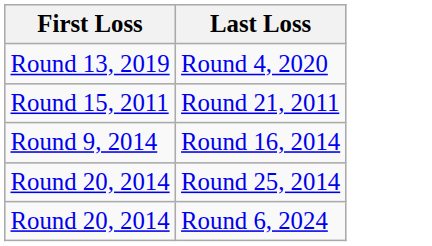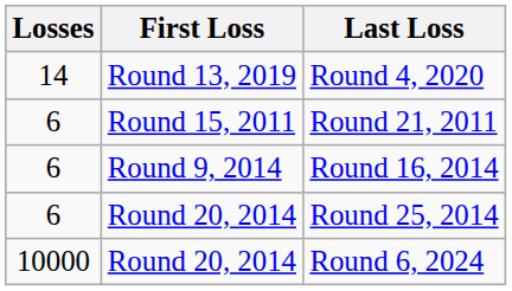 <table class="wikitable">
 <tr>
+<th>Losses</th>
 <th>First Loss</th>
 <th>Last Loss</th>
 </tr>
 <tr>
+<td style="text-align:center;">14</td>
 <td><a href='#'>Round 13, 2019</a></td>
 <td><a href='#'>Round 4, 2020</a></td>
 </tr>
 <tr>
+<td style="text-align:center;">6</td>
 <td><a href='#'>Round 15, 2011</a></td>
 <td><a href='#'>Round 21, 2011</a></td>
 </tr>
 <tr>
+<td style="text-align:center;">6</td>
 <td><a href='#'>Round 9, 2014</a></td>
 <td><a href='#'>Round 16, 2014</a></td>
 </tr>
 <tr>
+<td style="text-align:center;">6</td>
 <td><a href='#'>Round 20, 2014</a></td>
 <td><a href='#'>Round 25, 2014</a></td>
 </tr>
 <tr>
+<td style="text-align:center;">10000</td>
 <td><a href='#'>Round 20, 2014</a></td>
 <td><a href='#'>Round 6, 2024</a></td>
 </tr>
 </table>
